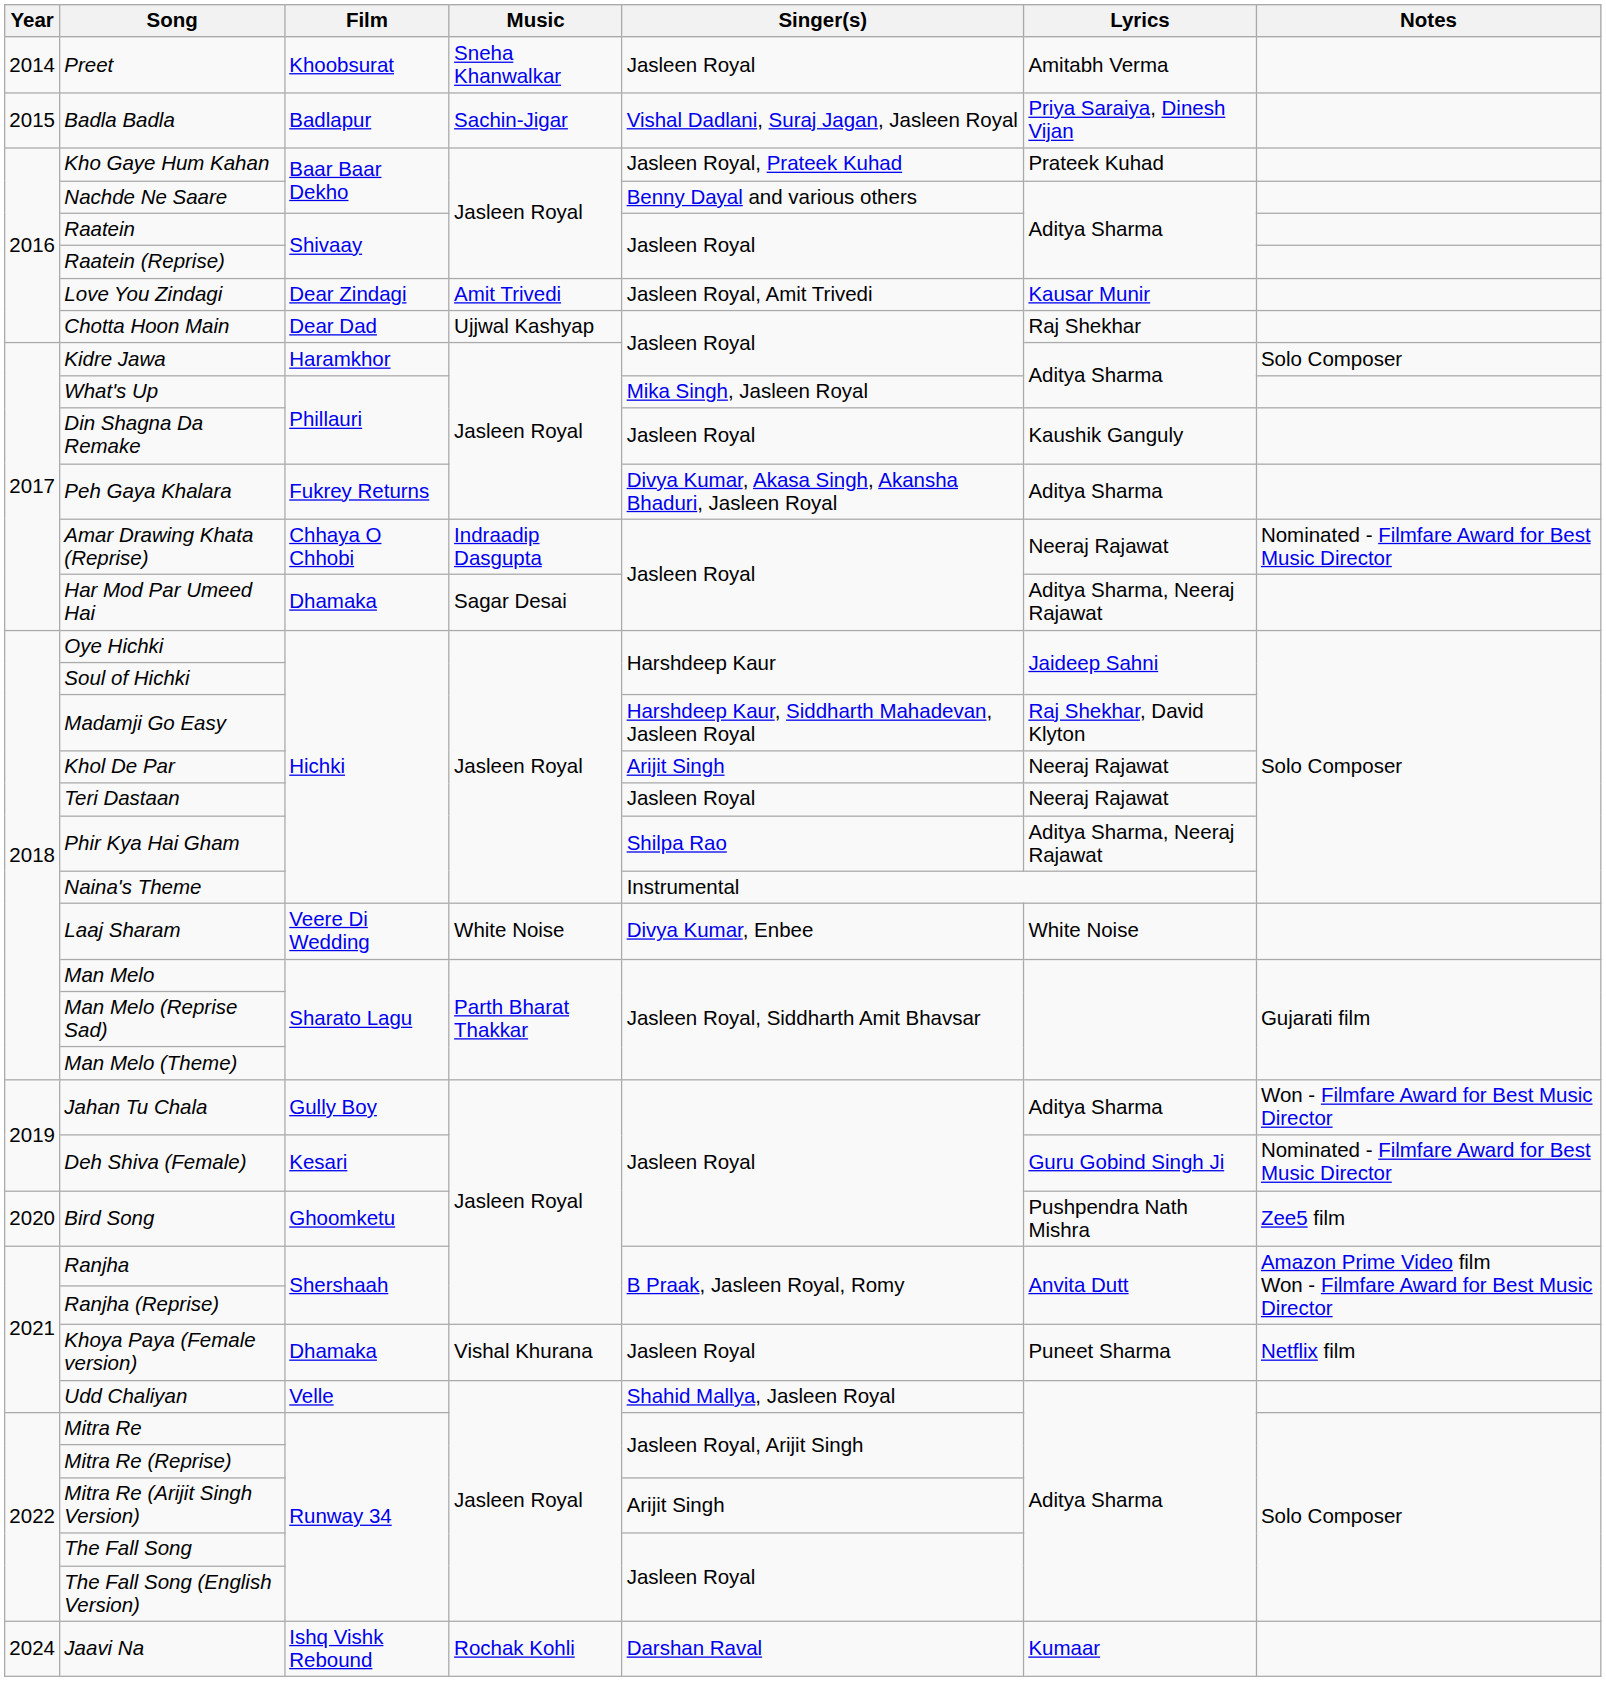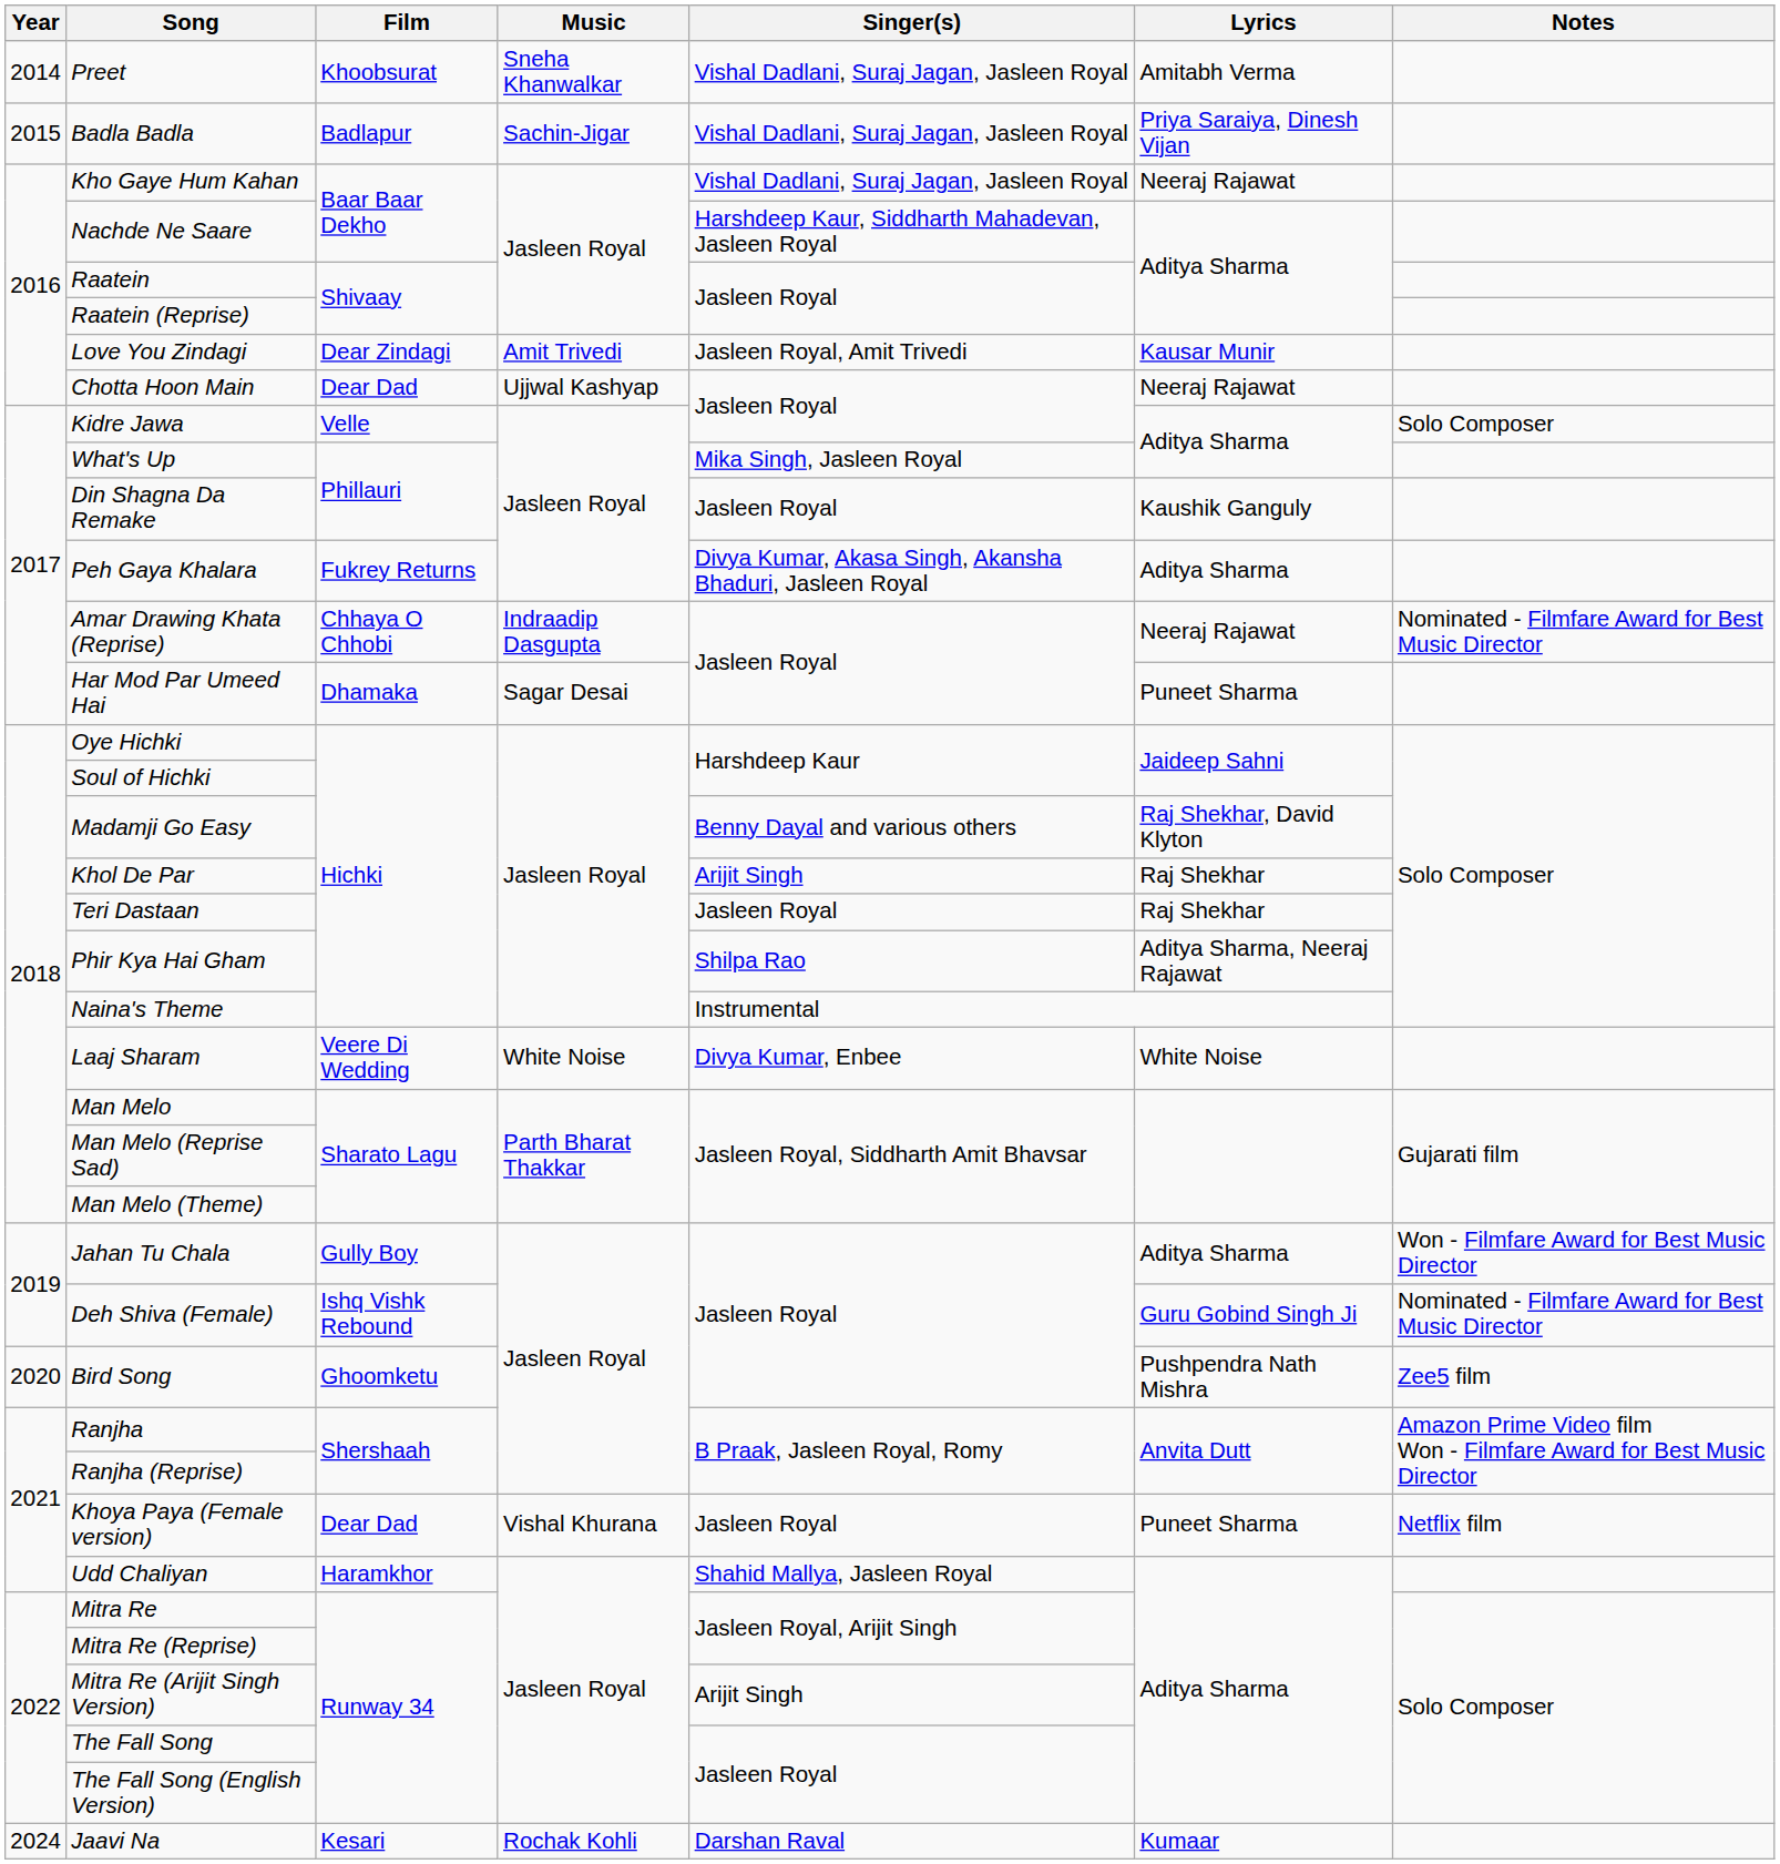 <table class="wikitable sortable">
 <tr style="background:#ccc; text-align:center;">
 <th>Year</th>
 <th>Song</th>
 <th>Film</th>
 <th>Music</th>
 <th>Singer(s)</th>
 <th>Lyrics</th>
 <th>Notes</th>
 </tr>
 <tr>
 <td>2014</td>
 <td><em>Preet</em></td>
 <td><a href='#'>Khoobsurat</a></td>
 <td><a href='#'>Sneha Khanwalkar</a></td>
-<td>Jasleen Royal</td>
+<td><a href='#'>Vishal Dadlani</a>, <a href='#'>Suraj Jagan</a>, Jasleen Royal</td>
 <td>Amitabh Verma</td>
 <td></td>
 </tr>
 <tr>
 <td>2015</td>
 <td><em>Badla Badla</em></td>
 <td><a href='#'>Badlapur</a></td>
 <td><a href='#'>Sachin-Jigar</a></td>
 <td><a href='#'>Vishal Dadlani</a>, <a href='#'>Suraj Jagan</a>, Jasleen Royal</td>
 <td><a href='#'>Priya Saraiya</a>, <a href='#'>Dinesh Vijan</a></td>
 <td></td>
 </tr>
 <tr>
 <td rowspan="6">2016</td>
 <td><em>Kho Gaye Hum Kahan</em></td>
 <td rowspan="2"><a href='#'>Baar Baar Dekho</a></td>
 <td rowspan=4>Jasleen Royal</td>
-<td>Jasleen Royal, <a href='#'>Prateek Kuhad</a></td>
-<td>Prateek Kuhad</td>
+<td><a href='#'>Vishal Dadlani</a>, <a href='#'>Suraj Jagan</a>, Jasleen Royal</td>
+<td>Neeraj Rajawat</td>
 <td></td>
 </tr>
 <tr>
 <td><em>Nachde Ne Saare</em></td>
-<td><a href='#'>Benny Dayal</a> and various others</td>
+<td><a href='#'>Harshdeep Kaur</a>, <a href='#'>Siddharth Mahadevan</a>, Jasleen Royal</td>
 <td rowspan=3>Aditya Sharma</td>
 <td></td>
 </tr>
 <tr>
 <td><em>Raatein</em></td>
 <td rowspan="2"><a href='#'>Shivaay</a></td>
 <td rowspan=2>Jasleen Royal</td>
 <td></td>
 </tr>
 <tr>
 <td><em>Raatein (Reprise)</em></td>
 <td></td>
 </tr>
 <tr>
 <td><em>Love You Zindagi</em></td>
 <td><a href='#'>Dear Zindagi</a></td>
 <td><a href='#'>Amit Trivedi</a></td>
 <td>Jasleen Royal, Amit Trivedi</td>
 <td><a href='#'>Kausar Munir</a></td>
 <td></td>
 </tr>
 <tr>
 <td><em>Chotta Hoon Main</em></td>
 <td><a href='#'>Dear Dad</a></td>
 <td>Ujjwal Kashyap</td>
 <td rowspan=2>Jasleen Royal</td>
-<td>Raj Shekhar</td>
+<td>Neeraj Rajawat</td>
 <td></td>
 </tr>
 <tr>
 <td rowspan="6">2017</td>
 <td><em>Kidre Jawa</em></td>
-<td><a href='#'>Haramkhor</a></td>
+<td><a href='#'>Velle</a></td>
 <td rowspan=4>Jasleen Royal</td>
 <td rowspan=2>Aditya Sharma</td>
 <td>Solo Composer</td>
 </tr>
 <tr>
 <td><em>What's Up</em></td>
 <td rowspan=2><a href='#'>Phillauri</a></td>
 <td><a href='#'>Mika Singh</a>, Jasleen Royal</td>
 <td></td>
 </tr>
 <tr>
 <td><em>Din Shagna Da Remake</em></td>
 <td>Jasleen Royal</td>
 <td>Kaushik Ganguly</td>
 <td></td>
 </tr>
 <tr>
 <td><em>Peh Gaya Khalara</em></td>
 <td><a href='#'>Fukrey Returns</a></td>
 <td><a href='#'>Divya Kumar</a>, <a href='#'>Akasa Singh</a>, <a href='#'>Akansha Bhaduri</a>, Jasleen Royal</td>
 <td>Aditya Sharma</td>
 <td></td>
 </tr>
 <tr>
 <td><em>Amar Drawing Khata (Reprise)</em></td>
 <td><a href='#'>Chhaya O Chhobi</a></td>
 <td><a href='#'>Indraadip Dasgupta</a></td>
 <td rowspan=2>Jasleen Royal</td>
 <td>Neeraj Rajawat</td>
 <td>Nominated - <a href='#'>Filmfare Award for Best Music Director</a></td>
 </tr>
 <tr>
 <td><em>Har Mod Par Umeed Hai</em></td>
 <td><a href='#'>Dhamaka</a></td>
 <td>Sagar Desai</td>
-<td>Aditya Sharma, Neeraj Rajawat</td>
+<td>Puneet Sharma</td>
 <td></td>
 </tr>
 <tr>
 <td rowspan="11">2018</td>
 <td><em>Oye Hichki</em></td>
 <td rowspan=7><a href='#'>Hichki</a></td>
 <td rowspan=7>Jasleen Royal</td>
 <td rowspan=2>Harshdeep Kaur</td>
 <td rowspan=2><a href='#'>Jaideep Sahni</a></td>
 <td rowspan=7>Solo Composer</td>
 </tr>
 <tr>
 <td><em>Soul of Hichki</em></td>
 </tr>
 <tr>
 <td><em>Madamji Go Easy</em></td>
-<td><a href='#'>Harshdeep Kaur</a>, <a href='#'>Siddharth Mahadevan</a>, Jasleen Royal</td>
+<td><a href='#'>Benny Dayal</a> and various others</td>
 <td><a href='#'>Raj Shekhar</a>, David Klyton</td>
 </tr>
 <tr>
 <td><em>Khol De Par</em></td>
 <td><a href='#'>Arijit Singh</a></td>
-<td>Neeraj Rajawat</td>
+<td>Raj Shekhar</td>
 </tr>
 <tr>
 <td><em>Teri Dastaan</em></td>
 <td>Jasleen Royal</td>
-<td>Neeraj Rajawat</td>
+<td>Raj Shekhar</td>
 </tr>
 <tr>
 <td><em>Phir Kya Hai Gham</em></td>
 <td><a href='#'>Shilpa Rao</a></td>
 <td>Aditya Sharma, Neeraj Rajawat</td>
 </tr>
 <tr>
 <td><em>Naina's Theme</em></td>
 <td colspan=2>Instrumental</td>
 </tr>
 <tr>
 <td><em>Laaj Sharam</em></td>
 <td><a href='#'>Veere Di Wedding</a></td>
 <td>White Noise</td>
 <td><a href='#'>Divya Kumar</a>, Enbee</td>
 <td>White Noise</td>
 <td></td>
 </tr>
 <tr>
 <td><em>Man Melo</em></td>
 <td rowspan=3><a href='#'>Sharato Lagu</a></td>
 <td rowspan=3><a href='#'>Parth Bharat Thakkar</a></td>
 <td rowspan=3>Jasleen Royal, Siddharth Amit Bhavsar</td>
 <td rowspan=3></td>
 <td rowspan=3>Gujarati film</td>
 </tr>
 <tr>
 <td><em>Man Melo (Reprise Sad)</em></td>
 </tr>
 <tr>
 <td><em>Man Melo (Theme)</em></td>
 </tr>
 <tr>
 <td rowspan="2">2019</td>
 <td><em>Jahan Tu Chala</em></td>
 <td><a href='#'>Gully Boy</a></td>
 <td rowspan=5>Jasleen Royal</td>
 <td rowspan=3>Jasleen Royal</td>
 <td>Aditya Sharma</td>
 <td>Won - <a href='#'>Filmfare Award for Best Music Director</a></td>
 </tr>
 <tr>
 <td><em>Deh Shiva (Female)</em></td>
-<td><a href='#'>Kesari</a></td>
+<td><a href='#'>Ishq Vishk Rebound</a></td>
 <td><a href='#'>Guru Gobind Singh Ji</a></td>
 <td>Nominated - <a href='#'>Filmfare Award for Best Music Director</a></td>
 </tr>
 <tr>
 <td>2020</td>
 <td><em>Bird Song</em></td>
 <td><a href='#'>Ghoomketu</a></td>
 <td>Pushpendra Nath Mishra</td>
 <td><a href='#'>Zee5</a> film</td>
 </tr>
 <tr>
 <td rowspan=4>2021</td>
 <td><em>Ranjha</em></td>
 <td rowspan=2><a href='#'>Shershaah</a></td>
 <td rowspan=2><a href='#'>B Praak</a>, Jasleen Royal, Romy</td>
 <td rowspan=2><a href='#'>Anvita Dutt</a></td>
 <td rowspan=2><a href='#'>Amazon Prime Video</a> film<br>Won - <a href='#'>Filmfare Award for Best Music Director</a></td>
 </tr>
 <tr>
 <td><em>Ranjha (Reprise)</em></td>
 </tr>
 <tr>
 <td><em>Khoya Paya (Female version)</em></td>
-<td><a href='#'>Dhamaka</a></td>
+<td><a href='#'>Dear Dad</a></td>
 <td>Vishal Khurana</td>
 <td>Jasleen Royal</td>
 <td>Puneet Sharma</td>
 <td><a href='#'>Netflix</a> film</td>
 </tr>
 <tr>
 <td><em>Udd Chaliyan</em></td>
-<td><a href='#'>Velle</a></td>
+<td><a href='#'>Haramkhor</a></td>
 <td rowspan=6>Jasleen Royal</td>
 <td><a href='#'>Shahid Mallya</a>, Jasleen Royal</td>
 <td rowspan=6>Aditya Sharma</td>
 <td></td>
 </tr>
 <tr>
 <td rowspan=5>2022</td>
 <td><em>Mitra Re</em></td>
 <td rowspan=5><a href='#'>Runway 34</a></td>
 <td rowspan=2>Jasleen Royal, Arijit Singh</td>
 <td rowspan=5>Solo Composer</td>
 </tr>
 <tr>
 <td><em>Mitra Re (Reprise)</em></td>
 </tr>
 <tr>
 <td><em>Mitra Re (Arijit Singh Version)</em></td>
 <td>Arijit Singh</td>
 </tr>
 <tr>
 <td><em>The Fall Song</em></td>
 <td rowspan=2>Jasleen Royal</td>
 </tr>
 <tr>
 <td><em>The Fall Song (English Version)</em></td>
 </tr>
 <tr>
 <td>2024</td>
 <td><em>Jaavi Na</em></td>
-<td><a href='#'>Ishq Vishk Rebound</a></td>
+<td><a href='#'>Kesari</a></td>
 <td><a href='#'>Rochak Kohli</a></td>
 <td><a href='#'>Darshan Raval</a></td>
 <td><a href='#'>Kumaar</a></td>
 <td></td>
 </tr>
 </table>
